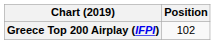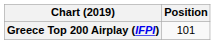 <table class="wikitable plainrowheaders" style="text-align:center">
 <tr>
 <th scope="col">Chart (2019)</th>
 <th scope="col">Position</th>
 </tr>
 <tr>
 <th scope="row">Greece Top 200 Airplay (<em><a href='#'>IFPI</a></em>)</th>
-<td>102</td>
+<td>101</td>
 </tr>
 </table>
